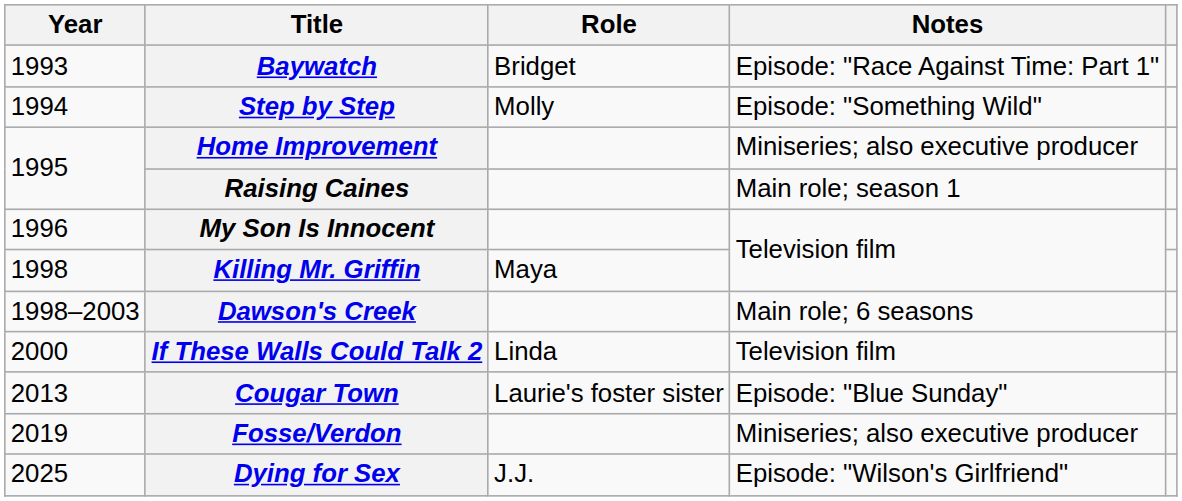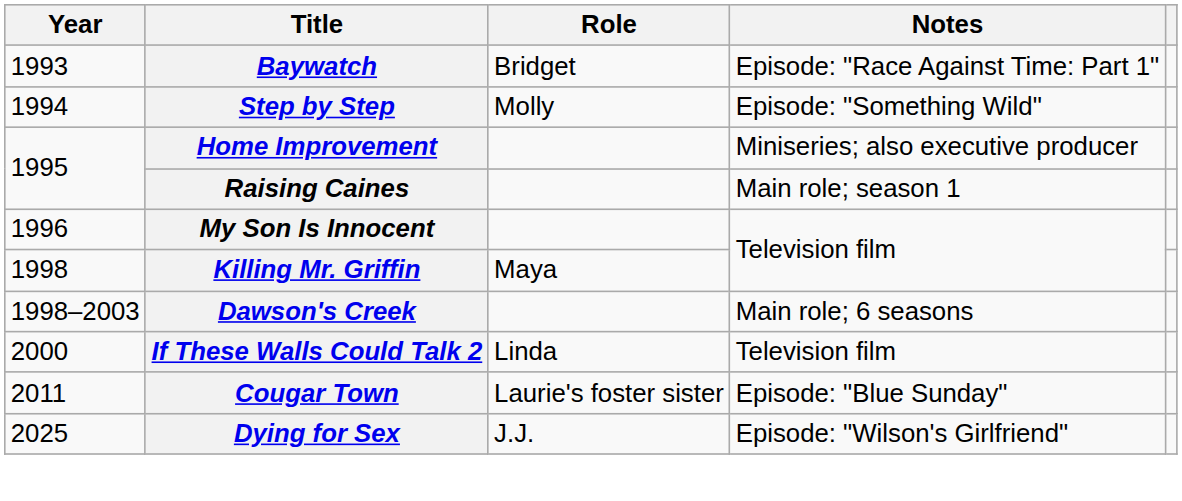 <table class="wikitable plainrowheaders sortable" style="margin-right: 0;">
 <tr>
 <th scope="col">Year</th>
 <th scope="col">Title</th>
 <th scope="col">Role</th>
 <th scope="col" class="unsortable">Notes</th>
 <th scope="col" class="unsortable"></th>
 </tr>
 <tr>
 <td>1993</td>
 <th scope="row"><em><a href='#'>Baywatch</a></em></th>
 <td>Bridget</td>
 <td>Episode: "Race Against Time: Part 1"</td>
 <td style="text-align: center;"></td>
 </tr>
 <tr>
 <td>1994</td>
 <th scope="row"><em><a href='#'>Step by Step</a></em></th>
 <td>Molly</td>
 <td>Episode: "Something Wild"</td>
 <td style="text-align: center;"></td>
 </tr>
 <tr>
 <td rowspan="2">1995</td>
 <th scope="row"><em><a href='#'>Home Improvement</a></em></th>
 <td></td>
 <td>Miniseries; also executive producer</td>
 <td style="text-align: center;"></td>
 </tr>
 <tr>
 <th scope="row"><em>Raising Caines</em></th>
 <td></td>
 <td>Main role; season 1</td>
 <td style="text-align: center;"></td>
 </tr>
 <tr>
 <td>1996</td>
 <th scope="row"><em>My Son Is Innocent</em></th>
 <td></td>
 <td rowspan="2">Television film</td>
 <td style="text-align: center;"></td>
 </tr>
 <tr>
 <td>1998</td>
 <th scope="row"><em><a href='#'>Killing Mr. Griffin</a></em></th>
 <td>Maya</td>
 <td style="text-align: center;"></td>
 </tr>
 <tr>
 <td>1998–2003</td>
 <th scope="row"><em><a href='#'>Dawson's Creek</a></em></th>
 <td></td>
 <td>Main role; 6 seasons</td>
 <td style="text-align: center;"></td>
 </tr>
 <tr>
 <td>2000</td>
 <th scope="row"><em><a href='#'>If These Walls Could Talk 2</a></em></th>
 <td>Linda</td>
 <td>Television film</td>
 <td style="text-align: center;"></td>
 </tr>
 <tr>
-<td>2013</td>
+<td>2011</td>
 <th scope="row"><em><a href='#'>Cougar Town</a></em></th>
 <td>Laurie's foster sister</td>
 <td>Episode: "Blue Sunday"</td>
-<td style="text-align: center;"></td>
-</tr>
-<tr>
-<td>2019</td>
-<th scope="row"><em><a href='#'>Fosse/Verdon</a></em></th>
-<td></td>
-<td>Miniseries; also executive producer</td>
 <td style="text-align: center;"></td>
 </tr>
 <tr>
 <td>2025</td>
 <th scope="row"><em><a href='#'>Dying for Sex</a></em></th>
 <td>J.J.</td>
 <td>Episode: "Wilson's Girlfriend"</td>
 <td style="text-align: center;"></td>
 </tr>
 </table>
